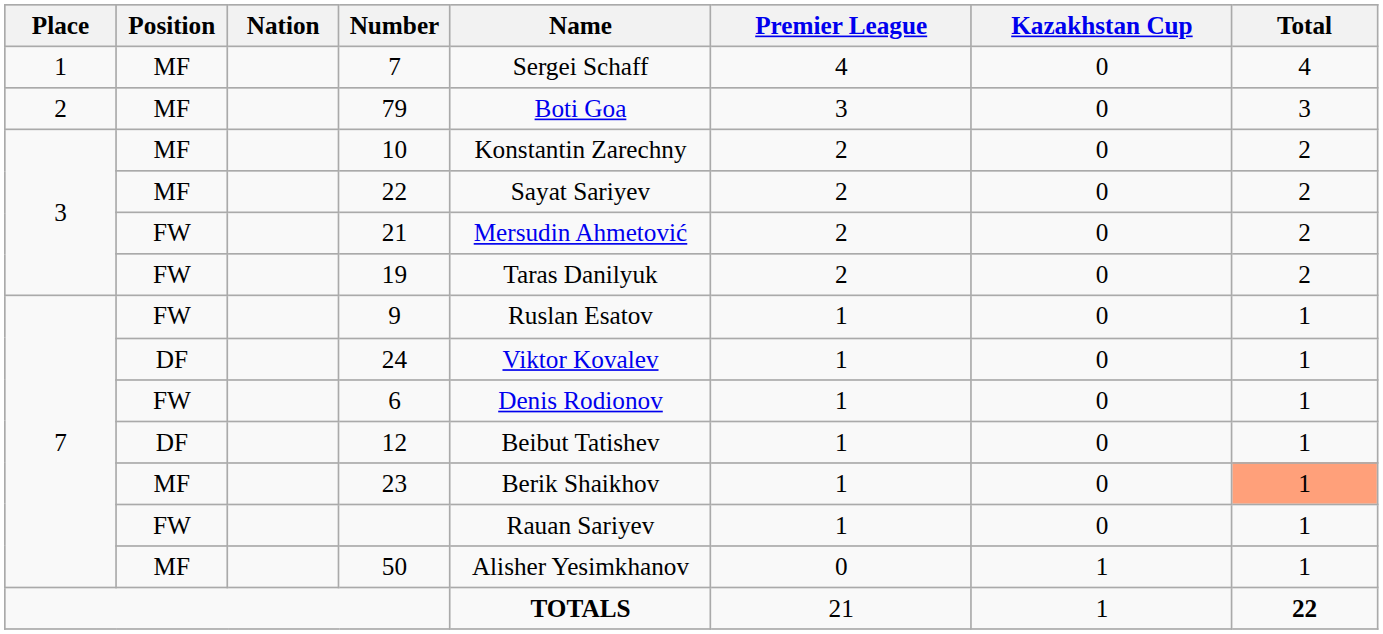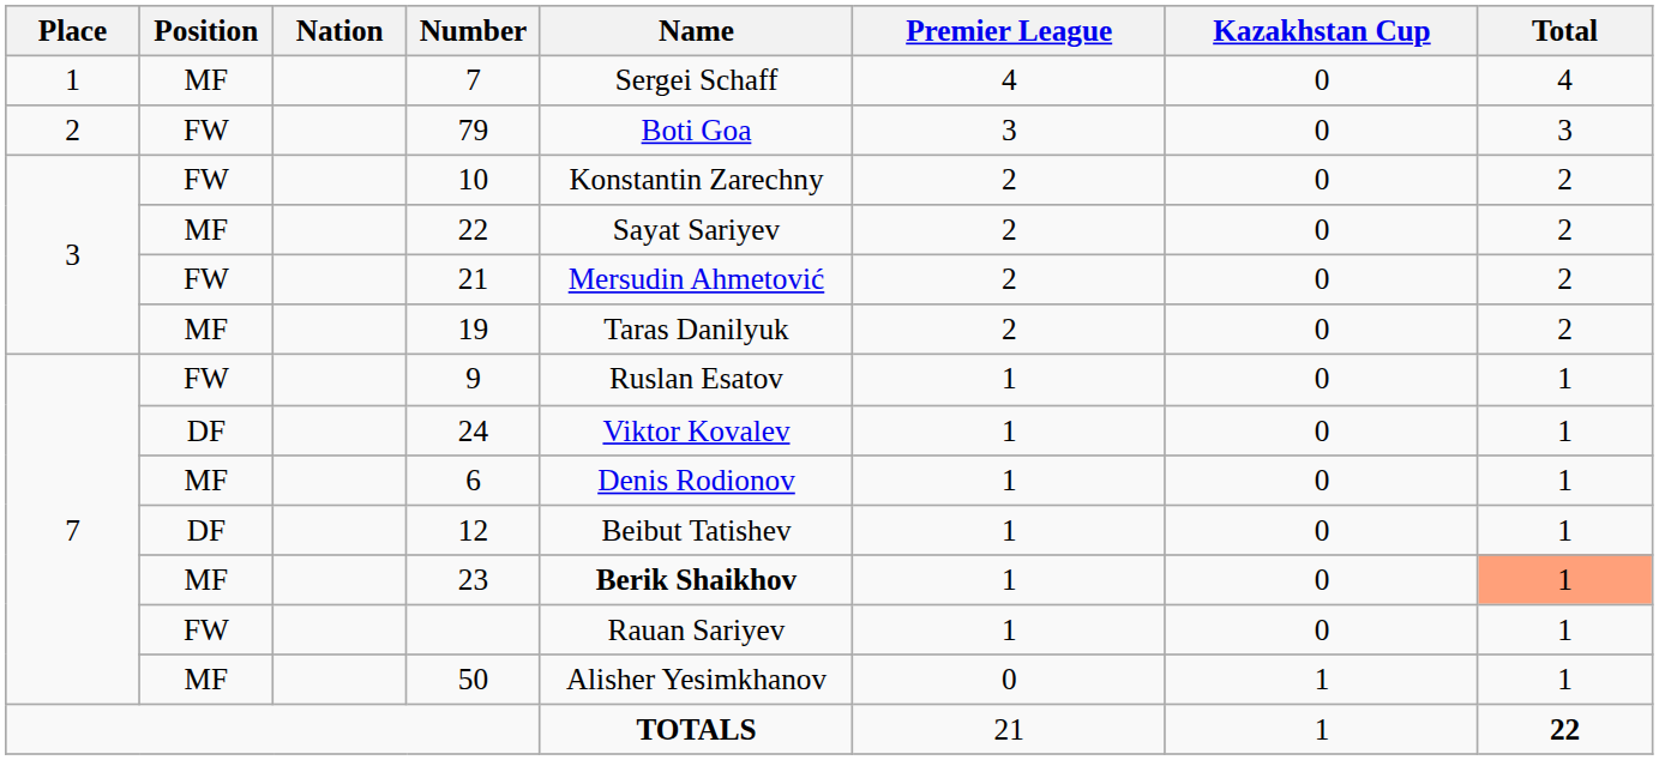 <table class="wikitable" style="font-size: 95%; text-align: center;">
 <tr>
 <th width=60>Place</th>
 <th width=60>Position</th>
 <th width=60>Nation</th>
 <th width=60>Number</th>
 <th width=150>Name</th>
 <th width=150><a href='#'>Premier League</a></th>
 <th width=150><a href='#'>Kazakhstan Cup</a></th>
 <th width=80><strong>Total</strong></th>
 </tr>
 <tr>
 <td>1</td>
 <td>MF</td>
 <td></td>
 <td>7</td>
 <td>Sergei Schaff</td>
 <td>4</td>
 <td>0</td>
 <td>4</td>
 </tr>
 <tr>
 <td>2</td>
-<td>MF</td>
+<td>FW</td>
 <td></td>
 <td>79</td>
 <td><a href='#'>Boti Goa</a></td>
 <td>3</td>
 <td>0</td>
 <td>3</td>
 </tr>
 <tr>
 <td rowspan="4">3</td>
-<td>MF</td>
+<td>FW</td>
 <td></td>
 <td>10</td>
 <td>Konstantin Zarechny</td>
 <td>2</td>
 <td>0</td>
 <td>2</td>
 </tr>
 <tr>
 <td>MF</td>
 <td></td>
 <td>22</td>
 <td>Sayat Sariyev</td>
 <td>2</td>
 <td>0</td>
 <td>2</td>
 </tr>
 <tr>
 <td>FW</td>
 <td></td>
 <td>21</td>
 <td><a href='#'>Mersudin Ahmetović</a></td>
 <td>2</td>
 <td>0</td>
 <td>2</td>
 </tr>
 <tr>
-<td>FW</td>
+<td>MF</td>
 <td></td>
 <td>19</td>
 <td>Taras Danilyuk</td>
 <td>2</td>
 <td>0</td>
 <td>2</td>
 </tr>
 <tr>
 <td rowspan="7">7</td>
 <td>FW</td>
 <td></td>
 <td>9</td>
 <td>Ruslan Esatov</td>
 <td>1</td>
 <td>0</td>
 <td>1</td>
 </tr>
 <tr>
 <td>DF</td>
 <td></td>
 <td>24</td>
 <td><a href='#'>Viktor Kovalev</a></td>
 <td>1</td>
 <td>0</td>
 <td>1</td>
 </tr>
 <tr>
-<td>FW</td>
+<td>MF</td>
 <td></td>
 <td>6</td>
 <td><a href='#'>Denis Rodionov</a></td>
 <td>1</td>
 <td>0</td>
 <td>1</td>
 </tr>
 <tr>
 <td>DF</td>
 <td></td>
 <td>12</td>
 <td>Beibut Tatishev</td>
 <td>1</td>
 <td>0</td>
 <td>1</td>
 </tr>
 <tr>
 <td>MF</td>
 <td></td>
 <td>23</td>
-<td>Berik Shaikhov</td>
+<td><strong>Berik Shaikhov</strong></td>
 <td>1</td>
 <td>0</td>
 <td style="background: lightsalmon;">1</td>
 </tr>
 <tr>
 <td>FW</td>
 <td></td>
 <td></td>
 <td>Rauan Sariyev</td>
 <td>1</td>
 <td>0</td>
 <td>1</td>
 </tr>
 <tr>
 <td>MF</td>
 <td></td>
 <td>50</td>
 <td>Alisher Yesimkhanov</td>
 <td>0</td>
 <td>1</td>
 <td>1</td>
 </tr>
 <tr>
 <td colspan="4"></td>
 <td><strong>TOTALS</strong></td>
 <td>21</td>
 <td>1</td>
 <td><strong>22</strong></td>
 </tr>
 </table>
